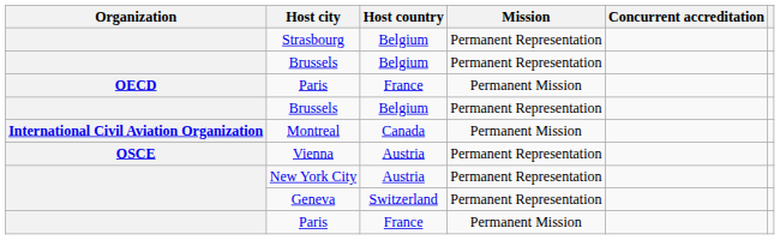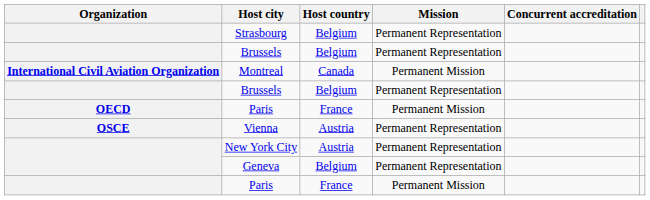 <table class="wikitable plainrowheaders" style="text-align:center;">
 <tr>
 <th scope="col">Organization</th>
 <th scope="col">Host city</th>
 <th scope="col">Host country</th>
 <th scope="col">Mission</th>
 <th scope="col">Concurrent accreditation</th>
 <th scope="col"></th>
 </tr>
 <tr>
 <th scope="row"></th>
 <td><a href='#'>Strasbourg</a></td>
 <td><a href='#'>Belgium</a></td>
 <td>Permanent Representation</td>
 <td></td>
 <td></td>
 </tr>
 <tr>
 <th scope="row"></th>
 <td><a href='#'>Brussels</a></td>
 <td><a href='#'>Belgium</a></td>
 <td>Permanent Representation</td>
 <td></td>
 <td></td>
 </tr>
 <tr>
-<th scope="row"> <a href='#'>OECD</a></th>
-<td><a href='#'>Paris</a></td>
-<td><a href='#'>France</a></td>
+<th scope="row"> <a href='#'>International Civil Aviation Organization</a></th>
+<td><a href='#'>Montreal</a></td>
+<td><a href='#'>Canada</a></td>
 <td>Permanent Mission</td>
 <td></td>
 <td></td>
 </tr>
 <tr>
 <th scope="row"></th>
 <td><a href='#'>Brussels</a></td>
 <td><a href='#'>Belgium</a></td>
 <td>Permanent Representation</td>
 <td></td>
 <td></td>
 </tr>
 <tr>
-<th scope="row"> <a href='#'>International Civil Aviation Organization</a></th>
-<td><a href='#'>Montreal</a></td>
-<td><a href='#'>Canada</a></td>
+<th scope="row"> <a href='#'>OECD</a></th>
+<td><a href='#'>Paris</a></td>
+<td><a href='#'>France</a></td>
 <td>Permanent Mission</td>
 <td></td>
 <td></td>
 </tr>
 <tr>
 <th scope="row"> <a href='#'>OSCE</a></th>
 <td><a href='#'>Vienna</a></td>
 <td><a href='#'>Austria</a></td>
 <td>Permanent Representation</td>
 <td></td>
 <td></td>
 </tr>
 <tr>
 <th scope="row"  rowspan="2"></th>
 <td><a href='#'>New York City</a></td>
 <td><a href='#'>Austria</a></td>
 <td>Permanent Representation</td>
 <td></td>
 <td></td>
 </tr>
 <tr>
 <td><a href='#'>Geneva</a></td>
-<td><a href='#'>Switzerland</a></td>
+<td><a href='#'>Belgium</a></td>
 <td>Permanent Representation</td>
 <td></td>
 <td></td>
 </tr>
 <tr>
 <th scope="row"></th>
 <td><a href='#'>Paris</a></td>
 <td><a href='#'>France</a></td>
 <td>Permanent Mission</td>
 <td></td>
 <td></td>
 </tr>
 </table>
